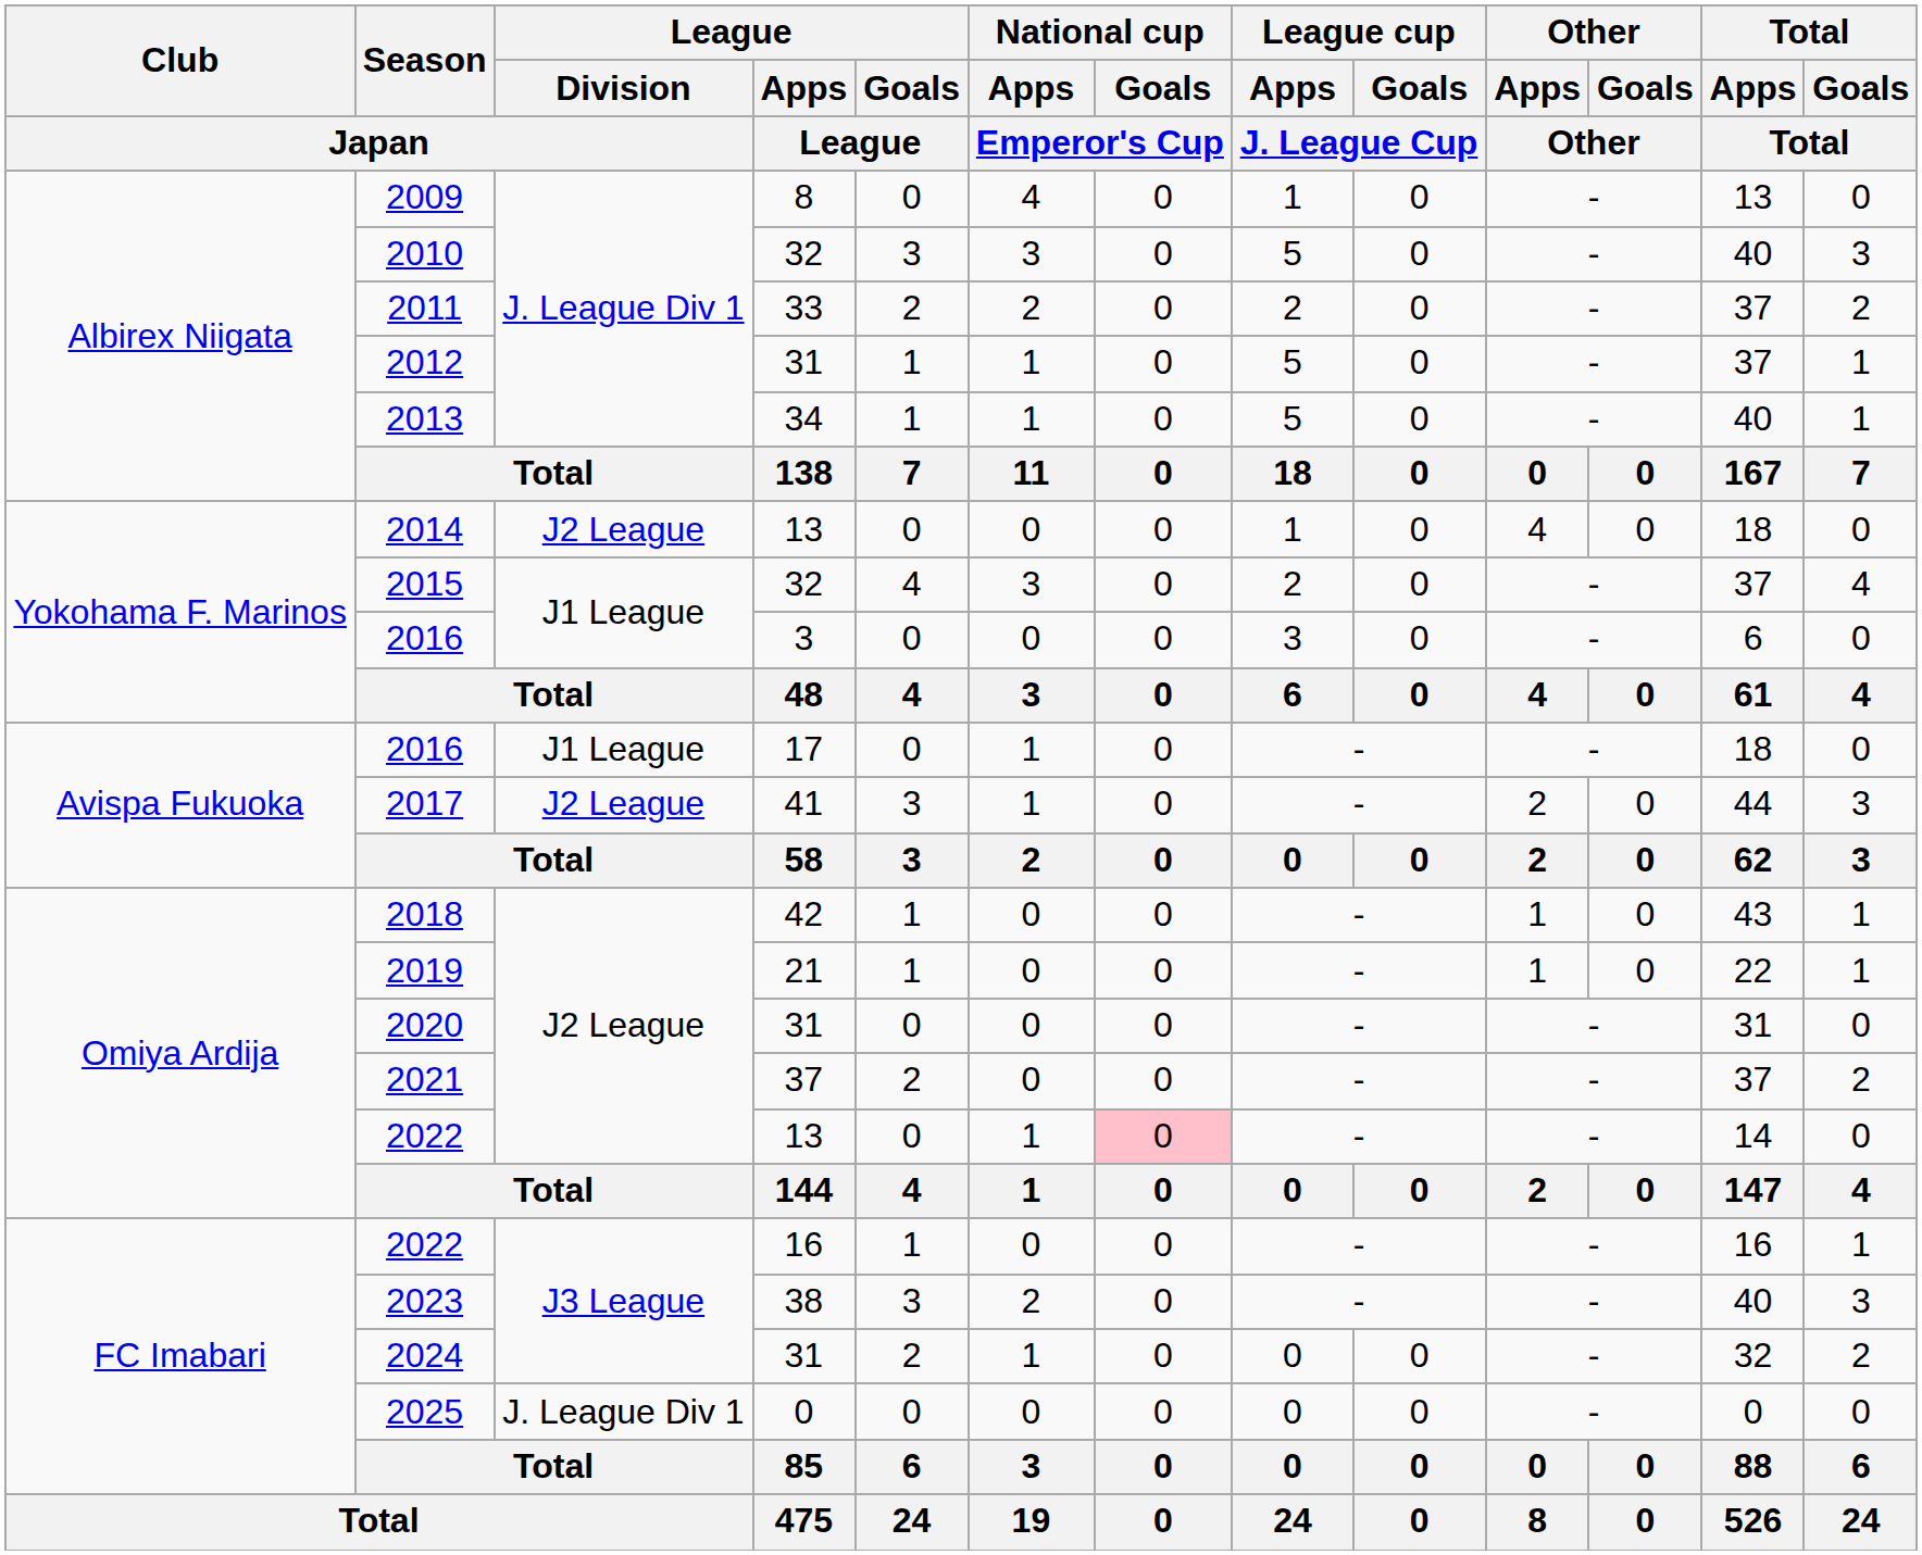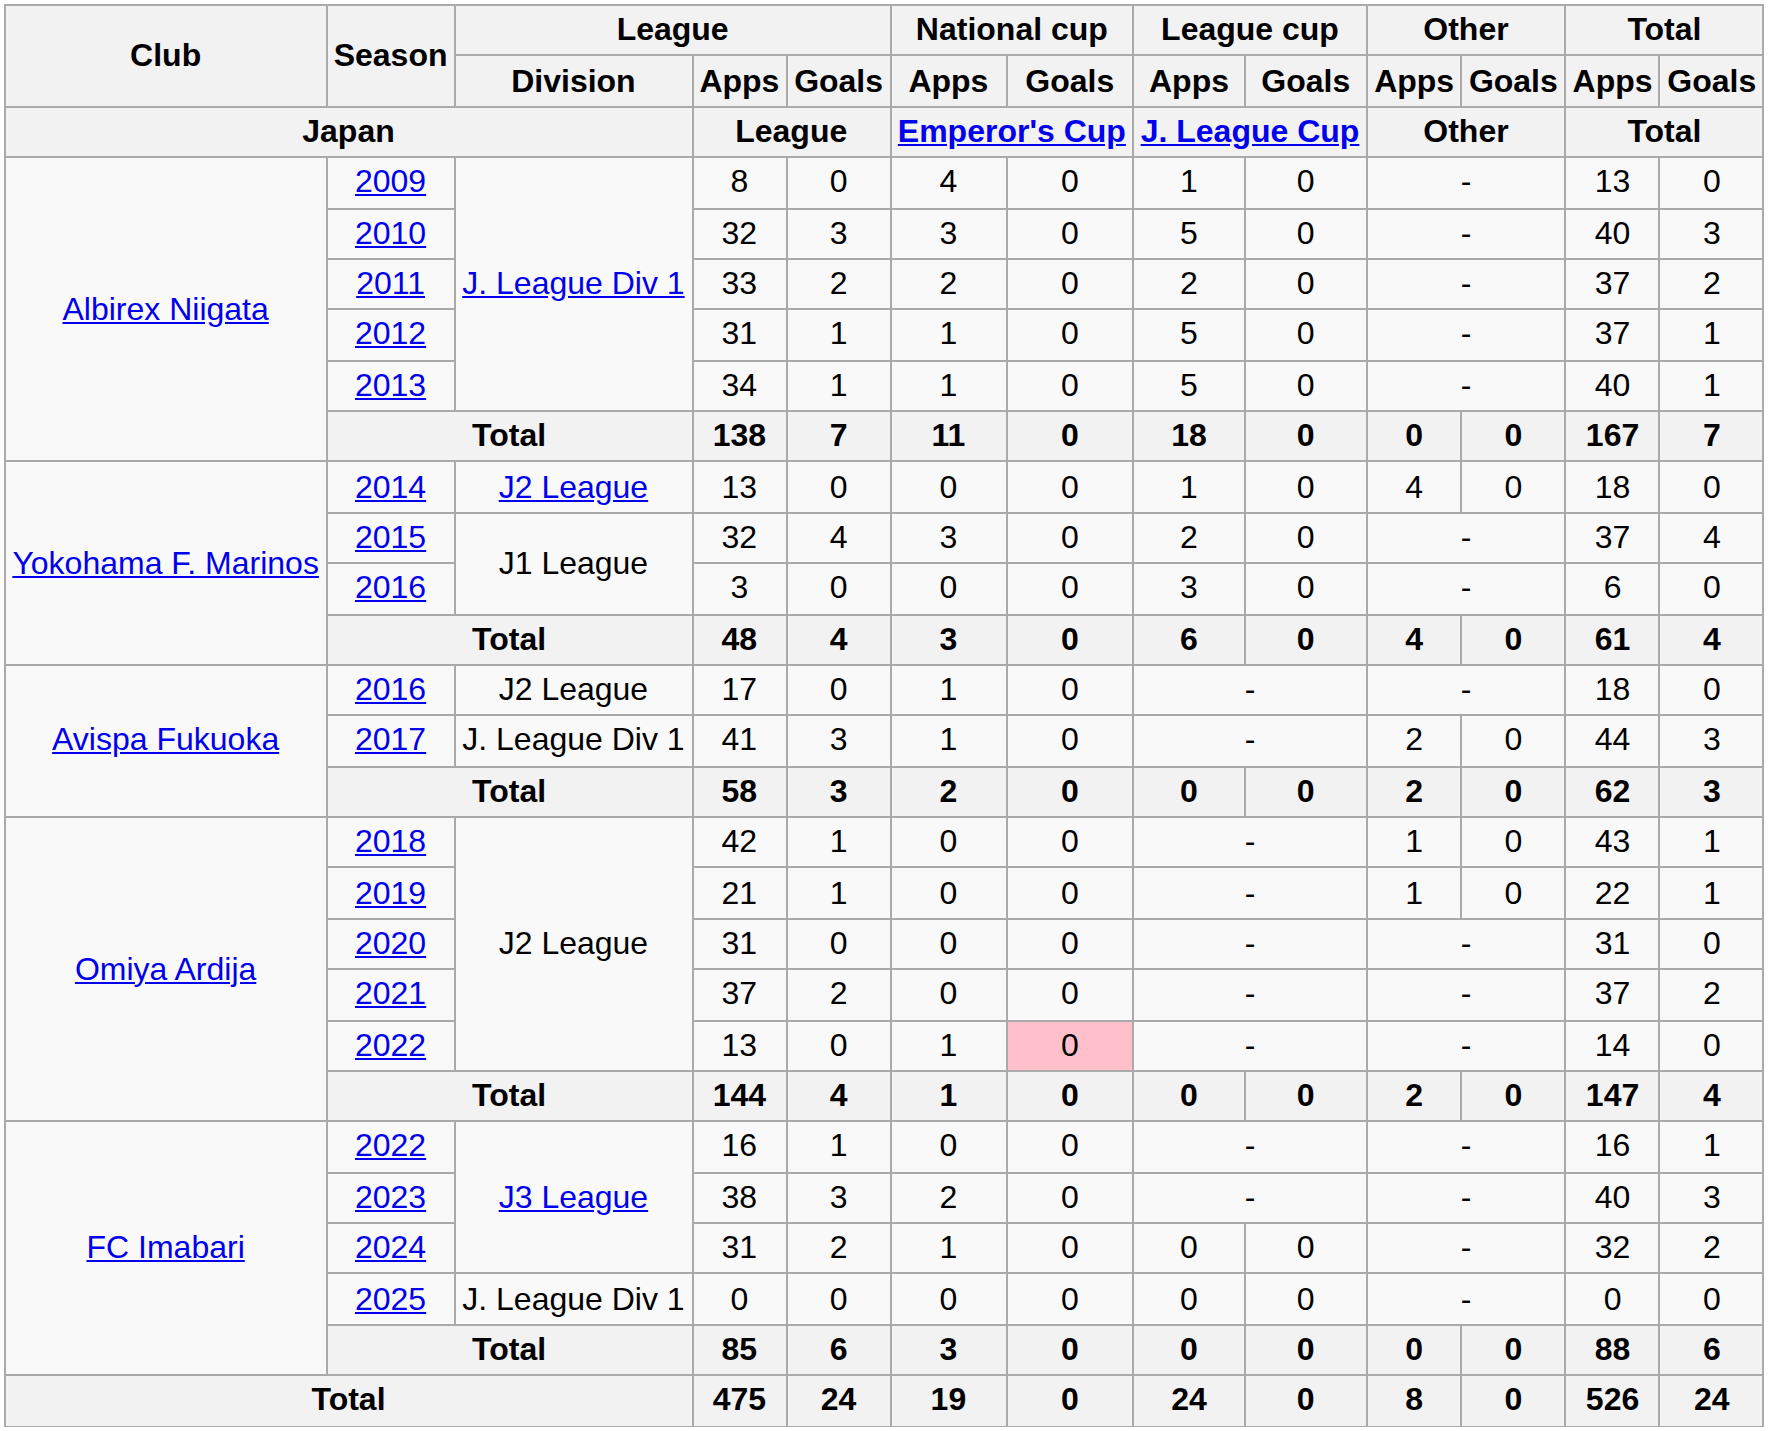 <table class="wikitable" style="text-align:center;">
 <tr>
 <th rowspan=2>Club</th>
 <th rowspan=2>Season</th>
 <th colspan=3>League</th>
 <th colspan=2>National cup</th>
 <th colspan=2>League cup</th>
 <th colspan=2>Other</th>
 <th colspan=2>Total</th>
 </tr>
 <tr>
 <th>Division</th>
 <th>Apps</th>
 <th>Goals</th>
 <th>Apps</th>
 <th>Goals</th>
 <th>Apps</th>
 <th>Goals</th>
 <th>Apps</th>
 <th>Goals</th>
 <th>Apps</th>
 <th>Goals</th>
 </tr>
 <tr>
 <th colspan=3>Japan</th>
 <th colspan=2>League</th>
 <th colspan=2><a href='#'>Emperor's Cup</a></th>
 <th colspan=2><a href='#'>J. League Cup</a></th>
 <th colspan=2>Other</th>
 <th colspan=2>Total</th>
 </tr>
 <tr>
 <td rowspan="6"><a href='#'>Albirex Niigata</a></td>
 <td><a href='#'>2009</a></td>
 <td rowspan="5"><a href='#'>J. League Div 1</a></td>
 <td>8</td>
 <td>0</td>
 <td>4</td>
 <td>0</td>
 <td>1</td>
 <td>0</td>
 <td colspan="2">-</td>
 <td>13</td>
 <td>0</td>
 </tr>
 <tr>
 <td><a href='#'>2010</a></td>
 <td>32</td>
 <td>3</td>
 <td>3</td>
 <td>0</td>
 <td>5</td>
 <td>0</td>
 <td colspan="2">-</td>
 <td>40</td>
 <td>3</td>
 </tr>
 <tr>
 <td><a href='#'>2011</a></td>
 <td>33</td>
 <td>2</td>
 <td>2</td>
 <td>0</td>
 <td>2</td>
 <td>0</td>
 <td colspan="2">-</td>
 <td>37</td>
 <td>2</td>
 </tr>
 <tr>
 <td><a href='#'>2012</a></td>
 <td>31</td>
 <td>1</td>
 <td>1</td>
 <td>0</td>
 <td>5</td>
 <td>0</td>
 <td colspan="2">-</td>
 <td>37</td>
 <td>1</td>
 </tr>
 <tr>
 <td><a href='#'>2013</a></td>
 <td>34</td>
 <td>1</td>
 <td>1</td>
 <td>0</td>
 <td>5</td>
 <td>0</td>
 <td colspan="2">-</td>
 <td>40</td>
 <td>1</td>
 </tr>
 <tr>
 <th colspan="2">Total</th>
 <th>138</th>
 <th>7</th>
 <th>11</th>
 <th>0</th>
 <th>18</th>
 <th>0</th>
 <th>0</th>
 <th>0</th>
 <th>167</th>
 <th>7</th>
 </tr>
 <tr>
 <td rowspan="4"><a href='#'>Yokohama F. Marinos</a></td>
 <td><a href='#'>2014</a></td>
 <td><a href='#'>J2 League</a></td>
 <td>13</td>
 <td>0</td>
 <td>0</td>
 <td>0</td>
 <td>1</td>
 <td>0</td>
 <td>4</td>
 <td>0</td>
 <td>18</td>
 <td>0</td>
 </tr>
 <tr>
 <td><a href='#'>2015</a></td>
 <td rowspan="2">J1 League</td>
 <td>32</td>
 <td>4</td>
 <td>3</td>
 <td>0</td>
 <td>2</td>
 <td>0</td>
 <td colspan="2">-</td>
 <td>37</td>
 <td>4</td>
 </tr>
 <tr>
 <td><a href='#'>2016</a></td>
 <td>3</td>
 <td>0</td>
 <td>0</td>
 <td>0</td>
 <td>3</td>
 <td>0</td>
 <td colspan="2">-</td>
 <td>6</td>
 <td>0</td>
 </tr>
 <tr>
 <th colspan="2">Total</th>
 <th>48</th>
 <th>4</th>
 <th>3</th>
 <th>0</th>
 <th>6</th>
 <th>0</th>
 <th>4</th>
 <th>0</th>
 <th>61</th>
 <th>4</th>
 </tr>
 <tr>
 <td rowspan="3"><a href='#'>Avispa Fukuoka</a></td>
 <td><a href='#'>2016</a></td>
-<td>J1 League</td>
+<td>J2 League</td>
 <td>17</td>
 <td>0</td>
 <td>1</td>
 <td>0</td>
 <td colspan="2">-</td>
 <td colspan="2">-</td>
 <td>18</td>
 <td>0</td>
 </tr>
 <tr>
 <td><a href='#'>2017</a></td>
-<td><a href='#'>J2 League</a></td>
+<td>J. League Div 1</td>
 <td>41</td>
 <td>3</td>
 <td>1</td>
 <td>0</td>
 <td colspan="2">-</td>
 <td>2</td>
 <td>0</td>
 <td>44</td>
 <td>3</td>
 </tr>
 <tr>
 <th colspan="2">Total</th>
 <th>58</th>
 <th>3</th>
 <th>2</th>
 <th>0</th>
 <th>0</th>
 <th>0</th>
 <th>2</th>
 <th>0</th>
 <th>62</th>
 <th>3</th>
 </tr>
 <tr>
 <td rowspan="6"><a href='#'>Omiya Ardija</a></td>
 <td><a href='#'>2018</a></td>
 <td rowspan="5">J2 League</td>
 <td>42</td>
 <td>1</td>
 <td>0</td>
 <td>0</td>
 <td colspan="2">-</td>
 <td>1</td>
 <td>0</td>
 <td>43</td>
 <td>1</td>
 </tr>
 <tr>
 <td><a href='#'>2019</a></td>
 <td>21</td>
 <td>1</td>
 <td>0</td>
 <td>0</td>
 <td colspan="2">-</td>
 <td>1</td>
 <td>0</td>
 <td>22</td>
 <td>1</td>
 </tr>
 <tr>
 <td><a href='#'>2020</a></td>
 <td>31</td>
 <td>0</td>
 <td>0</td>
 <td>0</td>
 <td colspan="2">-</td>
 <td colspan="2">-</td>
 <td>31</td>
 <td>0</td>
 </tr>
 <tr>
 <td><a href='#'>2021</a></td>
 <td>37</td>
 <td>2</td>
 <td>0</td>
 <td>0</td>
 <td colspan="2">-</td>
 <td colspan="2">-</td>
 <td>37</td>
 <td>2</td>
 </tr>
 <tr>
 <td><a href='#'>2022</a></td>
 <td>13</td>
 <td>0</td>
 <td>1</td>
 <td style="background: pink;">0</td>
 <td colspan="2">-</td>
 <td colspan="2">-</td>
 <td>14</td>
 <td>0</td>
 </tr>
 <tr>
 <th colspan="2">Total</th>
 <th>144</th>
 <th>4</th>
 <th>1</th>
 <th>0</th>
 <th>0</th>
 <th>0</th>
 <th>2</th>
 <th>0</th>
 <th>147</th>
 <th>4</th>
 </tr>
 <tr>
 <td rowspan="5"><a href='#'>FC Imabari</a></td>
 <td><a href='#'>2022</a></td>
 <td rowspan="3"><a href='#'>J3 League</a></td>
 <td>16</td>
 <td>1</td>
 <td>0</td>
 <td>0</td>
 <td colspan="2">-</td>
 <td colspan="2">-</td>
 <td>16</td>
 <td>1</td>
 </tr>
 <tr>
 <td><a href='#'>2023</a></td>
 <td>38</td>
 <td>3</td>
 <td>2</td>
 <td>0</td>
 <td colspan="2">-</td>
 <td colspan="2">-</td>
 <td>40</td>
 <td>3</td>
 </tr>
 <tr>
 <td><a href='#'>2024</a></td>
 <td>31</td>
 <td>2</td>
 <td>1</td>
 <td>0</td>
 <td>0</td>
 <td>0</td>
 <td colspan="2">-</td>
 <td>32</td>
 <td>2</td>
 </tr>
 <tr>
 <td><a href='#'>2025</a></td>
 <td>J. League Div 1</td>
 <td>0</td>
 <td>0</td>
 <td>0</td>
 <td>0</td>
 <td>0</td>
 <td>0</td>
 <td colspan="2">-</td>
 <td>0</td>
 <td>0</td>
 </tr>
 <tr>
 <th colspan="2">Total</th>
 <th>85</th>
 <th>6</th>
 <th>3</th>
 <th>0</th>
 <th>0</th>
 <th>0</th>
 <th>0</th>
 <th>0</th>
 <th>88</th>
 <th>6</th>
 </tr>
 <tr>
 <th colspan=3>Total</th>
 <th>475</th>
 <th>24</th>
 <th>19</th>
 <th>0</th>
 <th>24</th>
 <th>0</th>
 <th>8</th>
 <th>0</th>
 <th>526</th>
 <th>24</th>
 </tr>
 </table>
